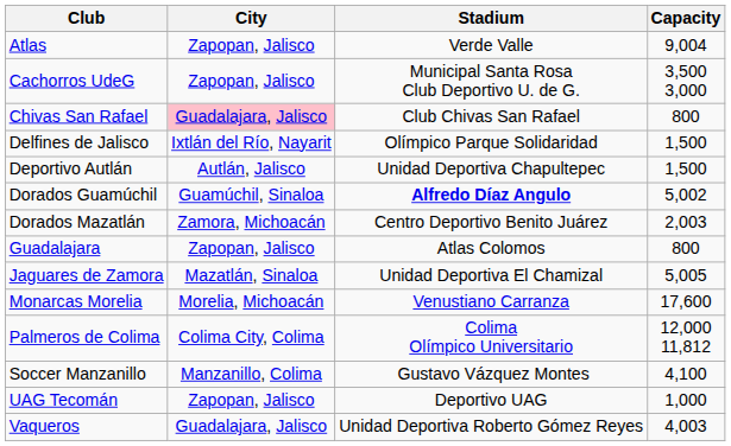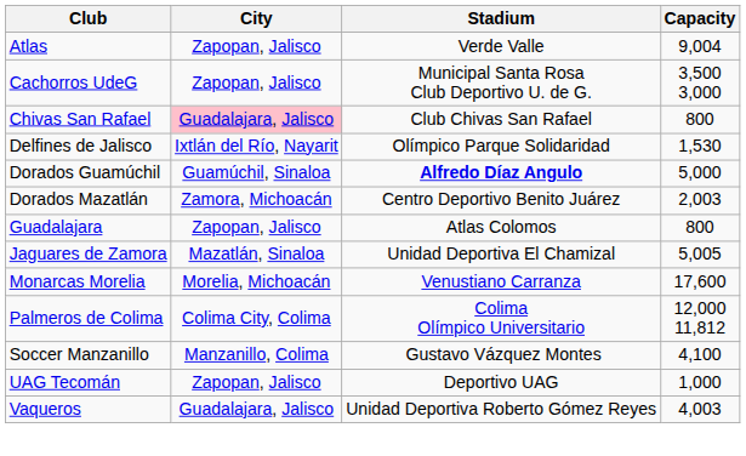 <table class="wikitable sortable" style="text-align: center;">
 <tr>
 <th>Club</th>
 <th>City</th>
 <th>Stadium</th>
 <th>Capacity</th>
 </tr>
 <tr>
 <td align="left"><a href='#'>Atlas</a></td>
 <td><a href='#'>Zapopan</a>, <a href='#'>Jalisco</a></td>
 <td>Verde Valle</td>
 <td>9,004</td>
 </tr>
 <tr>
 <td align="left"><a href='#'>Cachorros UdeG</a></td>
 <td><a href='#'>Zapopan</a>, <a href='#'>Jalisco</a></td>
 <td>Municipal Santa Rosa<br>Club Deportivo U. de G.</td>
 <td>3,500<br>3,000</td>
 </tr>
 <tr>
 <td align="left"><a href='#'>Chivas San Rafael</a></td>
 <td style="background: pink;"><a href='#'>Guadalajara</a>, <a href='#'>Jalisco</a></td>
 <td>Club Chivas San Rafael</td>
 <td>800</td>
 </tr>
 <tr>
 <td align="left">Delfines de Jalisco</td>
 <td><a href='#'>Ixtlán del Río</a>, <a href='#'>Nayarit</a></td>
 <td>Olímpico Parque Solidaridad</td>
-<td>1,500</td>
-</tr>
-<tr>
-<td align="left">Deportivo Autlán</td>
-<td><a href='#'>Autlán</a>, <a href='#'>Jalisco</a></td>
-<td>Unidad Deportiva Chapultepec</td>
-<td>1,500</td>
+<td>1,530</td>
 </tr>
 <tr>
 <td align="left">Dorados Guamúchil</td>
 <td><a href='#'>Guamúchil</a>, <a href='#'>Sinaloa</a></td>
 <td><strong><a href='#'>Alfredo Díaz Angulo</a></strong></td>
-<td>5,002</td>
+<td>5,000</td>
 </tr>
 <tr>
 <td align="left">Dorados Mazatlán</td>
 <td><a href='#'>Zamora</a>, <a href='#'>Michoacán</a></td>
 <td>Centro Deportivo Benito Juárez</td>
 <td>2,003</td>
 </tr>
 <tr>
 <td align="left"><a href='#'>Guadalajara</a></td>
 <td><a href='#'>Zapopan</a>, <a href='#'>Jalisco</a></td>
 <td>Atlas Colomos</td>
 <td>800</td>
 </tr>
 <tr>
 <td align="left"><a href='#'>Jaguares de Zamora</a></td>
 <td><a href='#'>Mazatlán</a>, <a href='#'>Sinaloa</a></td>
 <td>Unidad Deportiva El Chamizal</td>
 <td>5,005</td>
 </tr>
 <tr>
 <td align="left"><a href='#'>Monarcas Morelia</a></td>
 <td><a href='#'>Morelia</a>, <a href='#'>Michoacán</a></td>
 <td><a href='#'>Venustiano Carranza</a></td>
 <td>17,600</td>
 </tr>
 <tr>
 <td align="left"><a href='#'>Palmeros de Colima</a></td>
 <td><a href='#'>Colima City</a>, <a href='#'>Colima</a></td>
 <td><a href='#'>Colima</a><br><a href='#'>Olímpico Universitario</a></td>
 <td>12,000<br>11,812</td>
 </tr>
 <tr>
 <td align="left">Soccer Manzanillo</td>
 <td> <a href='#'>Manzanillo</a>, <a href='#'>Colima</a> </td>
 <td> Gustavo Vázquez Montes</td>
 <td>4,100</td>
 </tr>
 <tr>
 <td align="left"><a href='#'>UAG Tecomán</a></td>
 <td><a href='#'>Zapopan</a>, <a href='#'>Jalisco</a></td>
 <td>Deportivo UAG</td>
 <td>1,000</td>
 </tr>
 <tr>
 <td align="left"><a href='#'>Vaqueros</a></td>
 <td><a href='#'>Guadalajara</a>, <a href='#'>Jalisco</a></td>
 <td>Unidad Deportiva Roberto Gómez Reyes</td>
 <td>4,003</td>
 </tr>
 </table>
